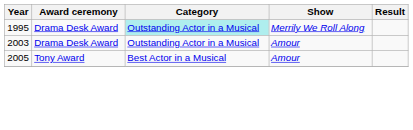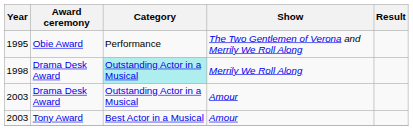 <table class=wikitable width=75%>
 <tr>
 <th scope=col>Year</th>
 <th scope=col>Award ceremony</th>
 <th scope=col>Category</th>
 <th scope=col>Show</th>
 <th scope=col>Result</th>
 </tr>
 <tr>
 <td align="center">1995</td>
+<td><a href='#'>Obie Award</a></td>
+<td>Performance</td>
+<td><em><a href='#'>The Two Gentlemen of Verona</a> and <a href='#'>Merrily We Roll Along</a></em></td>
+<td></td>
+</tr>
+<tr>
+<td align="center">1998</td>
 <td><a href='#'>Drama Desk Award</a></td>
 <td style="background: paleturquoise;"><a href='#'>Outstanding Actor in a Musical</a></td>
 <td><em><a href='#'>Merrily We Roll Along</a></em></td>
 <td></td>
 </tr>
 <tr>
 <td align="center">2003</td>
 <td><a href='#'>Drama Desk Award</a></td>
 <td><a href='#'>Outstanding Actor in a Musical</a></td>
 <td><em><a href='#'>Amour</a></em></td>
 <td></td>
 </tr>
 <tr>
-<td align="center">2005</td>
+<td align="center">2003</td>
 <td><a href='#'>Tony Award</a></td>
 <td><a href='#'>Best Actor in a Musical</a></td>
 <td><em><a href='#'>Amour</a></em></td>
 <td></td>
 </tr>
 <tr>
 </tr>
 </table>
